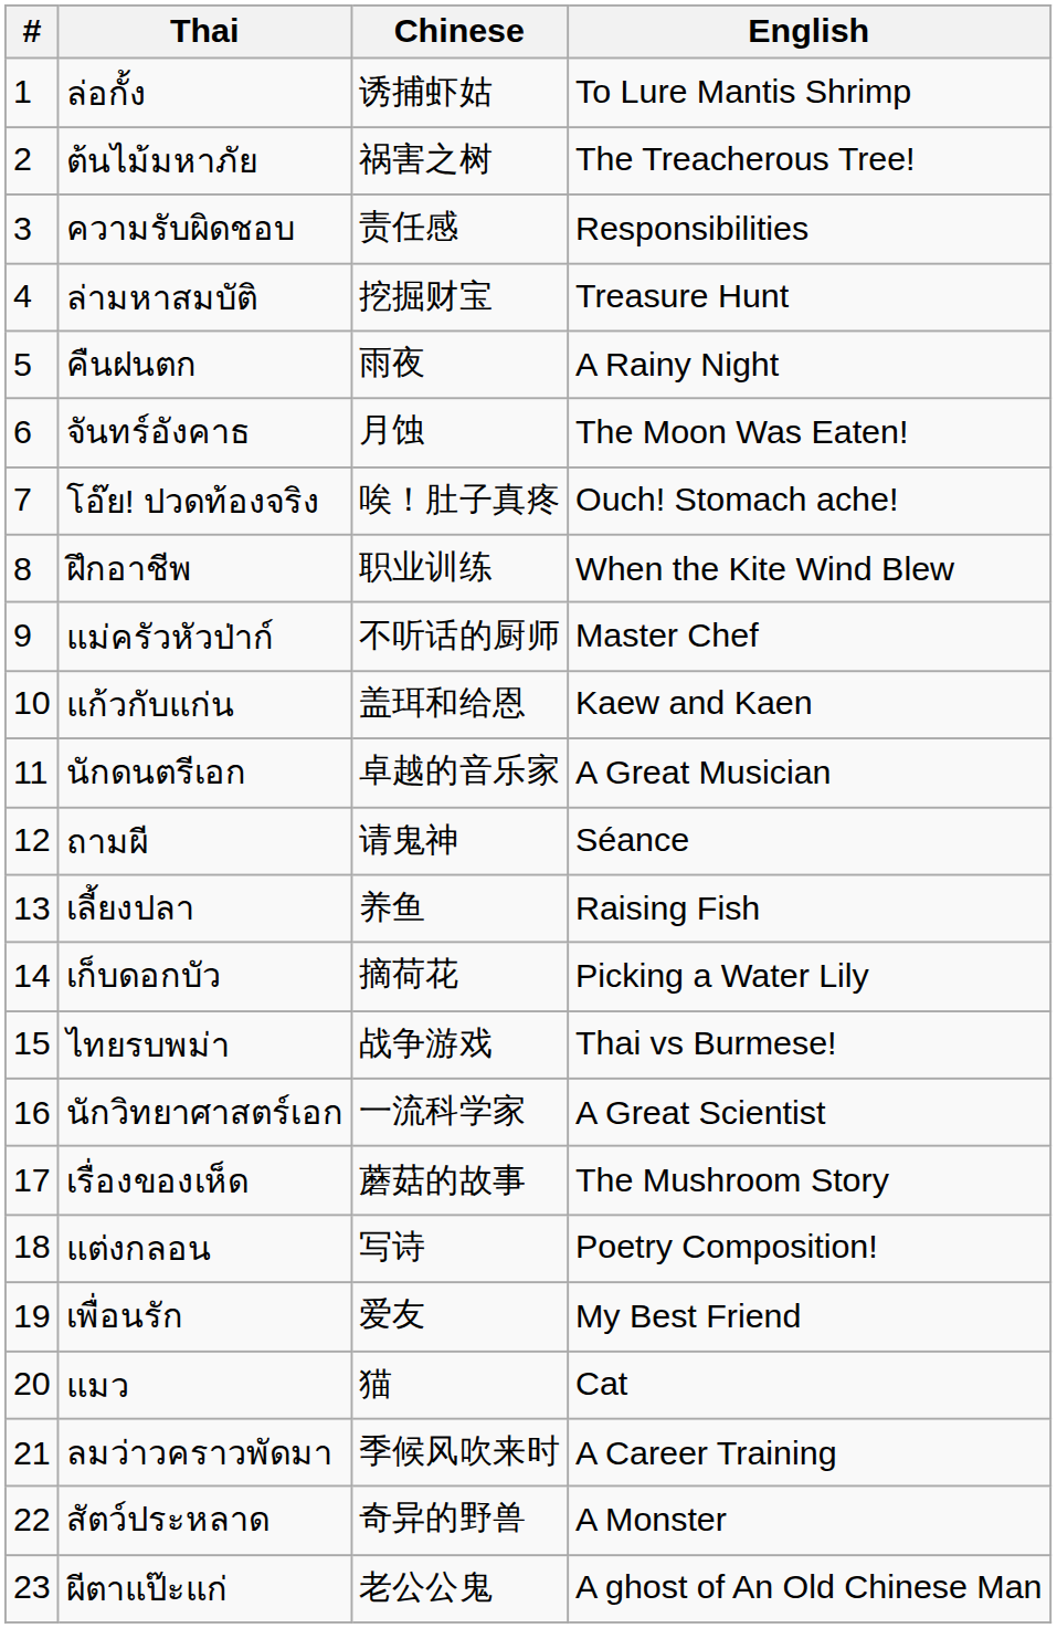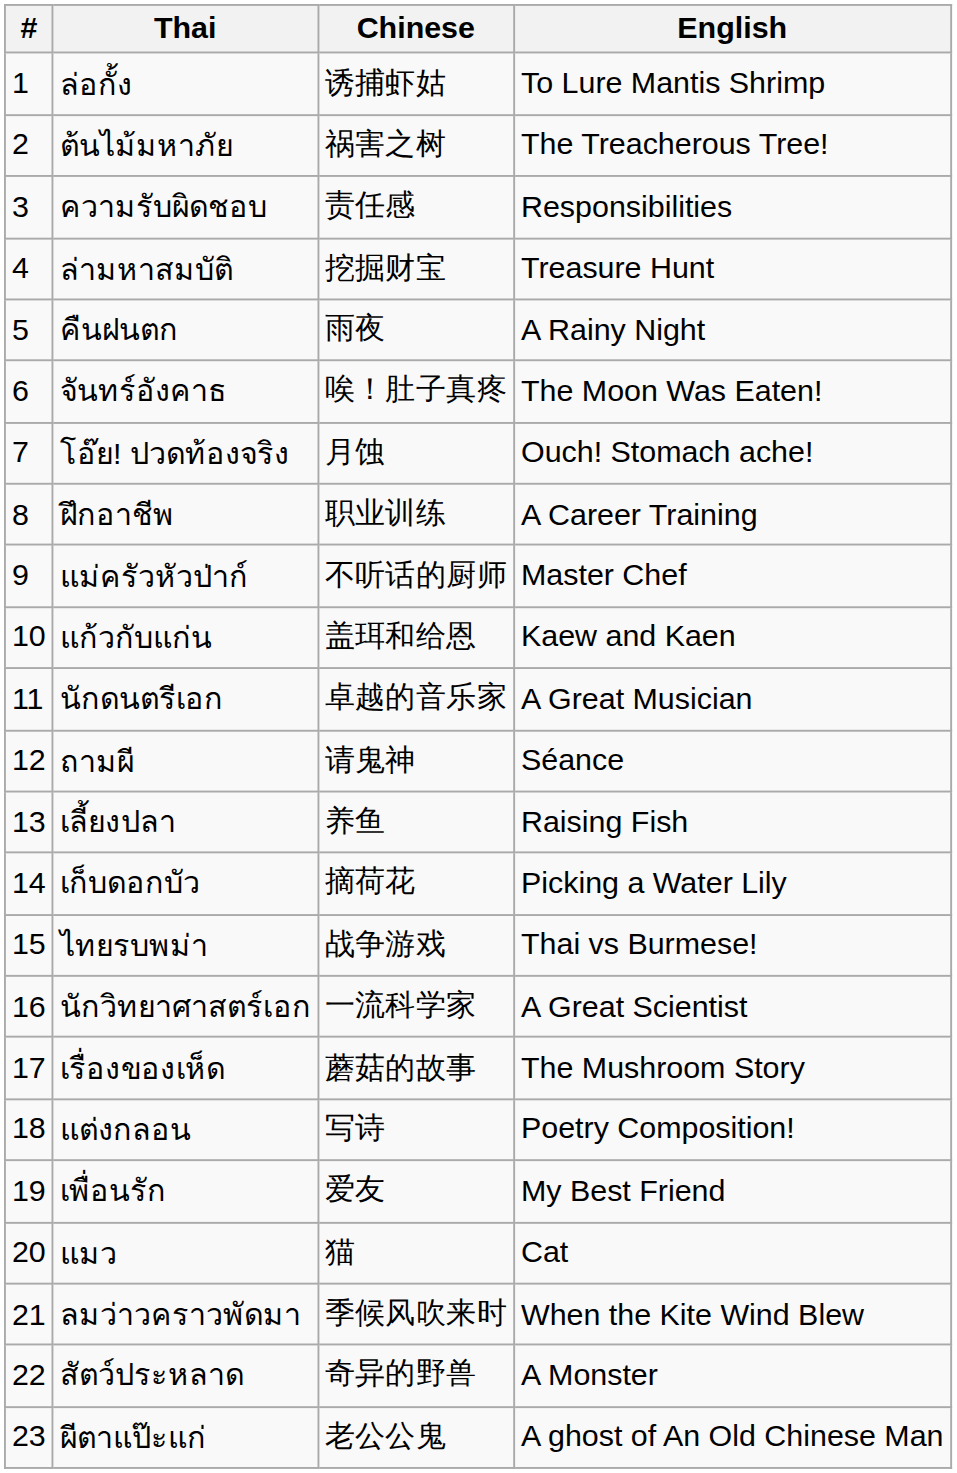 <table class="wikitable">
 <tr>
 <th>#</th>
 <th>Thai</th>
 <th>Chinese</th>
 <th>English</th>
 </tr>
 <tr>
 <td>1</td>
 <td>ล่อกั้ง</td>
 <td>诱捕虾姑</td>
 <td>To Lure Mantis Shrimp</td>
 </tr>
 <tr>
 <td>2</td>
 <td>ต้นไม้มหาภัย</td>
 <td>祸害之树</td>
 <td>The Treacherous Tree!</td>
 </tr>
 <tr>
 <td>3</td>
 <td>ความรับผิดชอบ</td>
 <td>责任感</td>
 <td>Responsibilities</td>
 </tr>
 <tr>
 <td>4</td>
 <td>ล่ามหาสมบัติ</td>
 <td>挖掘财宝</td>
 <td>Treasure Hunt</td>
 </tr>
 <tr>
 <td>5</td>
 <td>คืนฝนตก</td>
 <td>雨夜</td>
 <td>A Rainy Night</td>
 </tr>
 <tr>
 <td>6</td>
 <td>จันทร์อังคาธ</td>
-<td>月蚀</td>
+<td>唉！肚子真疼</td>
 <td>The Moon Was Eaten!</td>
 </tr>
 <tr>
 <td>7</td>
 <td>โอ๊ย! ปวดท้องจริง</td>
-<td>唉！肚子真疼</td>
+<td>月蚀</td>
 <td>Ouch! Stomach ache!</td>
 </tr>
 <tr>
 <td>8</td>
 <td>ฝึกอาชีพ</td>
 <td>职业训练</td>
-<td>When the Kite Wind Blew</td>
+<td>A Career Training</td>
 </tr>
 <tr>
 <td>9</td>
 <td>แม่ครัวหัวป่าก์</td>
 <td>不听话的厨师</td>
 <td>Master Chef</td>
 </tr>
 <tr>
 <td>10</td>
 <td>แก้วกับแก่น</td>
 <td>盖珥和给恩</td>
 <td>Kaew and Kaen</td>
 </tr>
 <tr>
 <td>11</td>
 <td>นักดนตรีเอก</td>
 <td>卓越的音乐家</td>
 <td>A Great Musician</td>
 </tr>
 <tr>
 <td>12</td>
 <td>ถามผี</td>
 <td>请鬼神</td>
 <td>Séance</td>
 </tr>
 <tr>
 <td>13</td>
 <td>เลี้ยงปลา</td>
 <td>养鱼</td>
 <td>Raising Fish</td>
 </tr>
 <tr>
 <td>14</td>
 <td>เก็บดอกบัว</td>
 <td>摘荷花</td>
 <td>Picking a Water Lily</td>
 </tr>
 <tr>
 <td>15</td>
 <td>ไทยรบพม่า</td>
 <td>战争游戏</td>
 <td>Thai vs Burmese!</td>
 </tr>
 <tr>
 <td>16</td>
 <td>นักวิทยาศาสตร์เอก</td>
 <td>一流科学家</td>
 <td>A Great Scientist</td>
 </tr>
 <tr>
 <td>17</td>
 <td>เรื่องของเห็ด</td>
 <td>蘑菇的故事</td>
 <td>The Mushroom Story</td>
 </tr>
 <tr>
 <td>18</td>
 <td>แต่งกลอน</td>
 <td>写诗</td>
 <td>Poetry Composition!</td>
 </tr>
 <tr>
 <td>19</td>
 <td>เพื่อนรัก</td>
 <td>爱友</td>
 <td>My Best Friend</td>
 </tr>
 <tr>
 <td>20</td>
 <td>แมว</td>
 <td>猫</td>
 <td>Cat</td>
 </tr>
 <tr>
 <td>21</td>
 <td>ลมว่าวคราวพัดมา</td>
 <td>季候风吹来时</td>
-<td>A Career Training</td>
+<td>When the Kite Wind Blew</td>
 </tr>
 <tr>
 <td>22</td>
 <td>สัตว์ประหลาด</td>
 <td>奇异的野兽</td>
 <td>A Monster</td>
 </tr>
 <tr>
 <td>23</td>
 <td>ผีตาแป๊ะแก่</td>
 <td>老公公鬼</td>
 <td>A ghost of An Old Chinese Man</td>
 </tr>
 </table>
